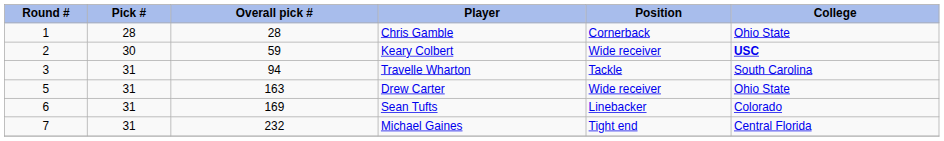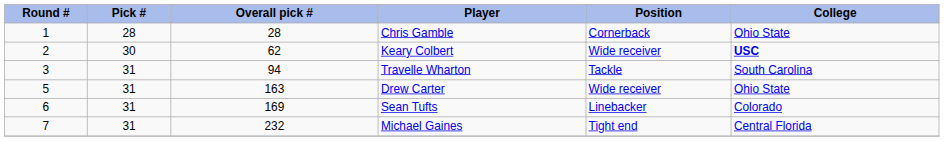 <table class="wikitable" style="width: 100%">
 <tr>
 <th style="background:#A8BDEC;" width=8%>Round #</th>
 <th width=8% style="background:#A8BDEC;">Pick #</th>
 <th width=20% style="background:#A8BDEC;">Overall pick #</th>
 <th width=20% style="background:#A8BDEC;">Player</th>
 <th width=14% style="background:#A8BDEC;">Position</th>
 <th width=20% style="background:#A8BDEC;">College</th>
 </tr>
 <tr>
 <td align=center>1</td>
 <td align=center>28</td>
 <td align=center>28</td>
 <td><a href='#'>Chris Gamble</a></td>
 <td><a href='#'>Cornerback</a></td>
 <td><a href='#'>Ohio State</a></td>
 </tr>
 <tr>
 <td align=center>2</td>
 <td align=center>30</td>
-<td align=center>59</td>
+<td align=center>62</td>
 <td><a href='#'>Keary Colbert</a></td>
 <td><a href='#'>Wide receiver</a></td>
 <td><strong><a href='#'>USC</a></strong></td>
 </tr>
 <tr>
 <td align=center>3</td>
 <td align=center>31</td>
 <td align=center>94</td>
 <td><a href='#'>Travelle Wharton</a></td>
 <td><a href='#'>Tackle</a></td>
 <td><a href='#'>South Carolina</a></td>
 </tr>
 <tr>
 <td align=center>5</td>
 <td align=center>31</td>
 <td align=center>163</td>
 <td><a href='#'>Drew Carter</a></td>
 <td><a href='#'>Wide receiver</a></td>
 <td><a href='#'>Ohio State</a></td>
 </tr>
 <tr>
 <td align=center>6</td>
 <td align=center>31</td>
 <td align=center>169</td>
 <td><a href='#'>Sean Tufts</a></td>
 <td><a href='#'>Linebacker</a></td>
 <td><a href='#'>Colorado</a></td>
 </tr>
 <tr>
 <td align=center>7</td>
 <td align=center>31</td>
 <td align=center>232</td>
 <td><a href='#'>Michael Gaines</a></td>
 <td><a href='#'>Tight end</a></td>
 <td><a href='#'>Central Florida</a></td>
 </tr>
 <tr>
 </tr>
 </table>
